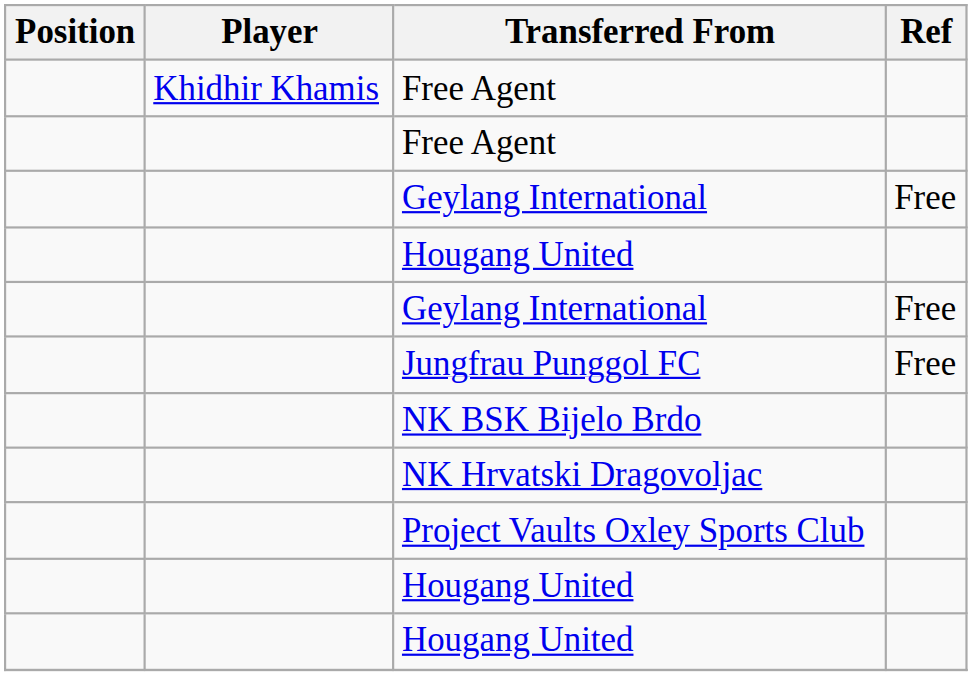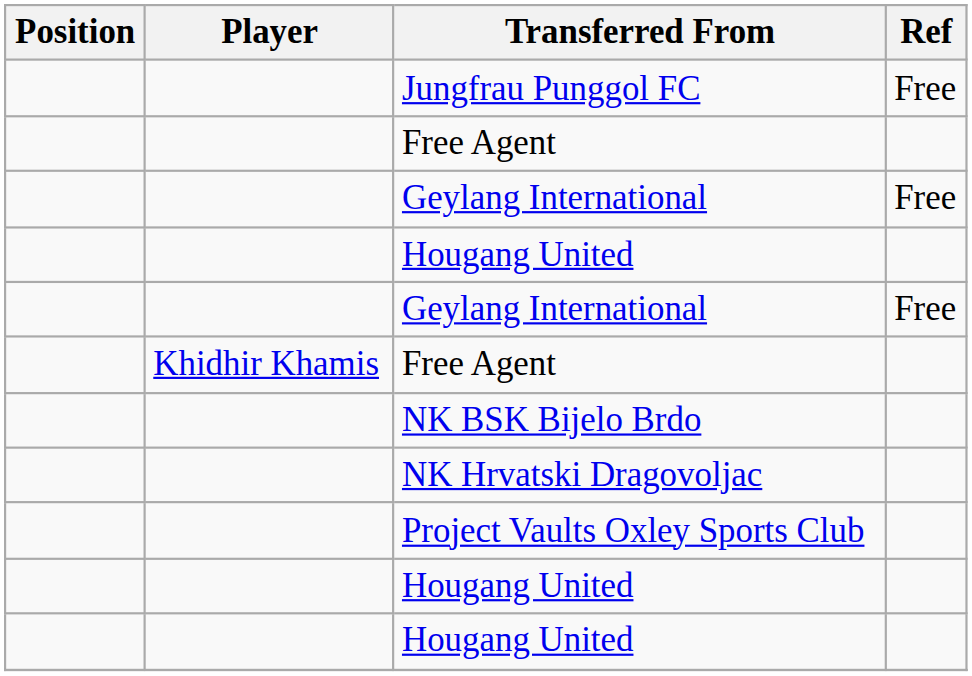 <table class="wikitable sortable" style="width:50%; text-align:center; font-size:100%; text-align:left;">
 <tr>
 <th><strong>Position</strong></th>
 <th><strong>Player</strong></th>
 <th><strong>Transferred From</strong></th>
 <th><strong>Ref</strong></th>
 </tr>
 <tr>
 <td></td>
-<td> <a href='#'>Khidhir Khamis</a></td>
-<td>Free Agent</td>
 <td></td>
+<td> <a href='#'>Jungfrau Punggol FC</a></td>
+<td>Free</td>
 </tr>
 <tr>
 <td></td>
 <td></td>
 <td>Free Agent</td>
 <td></td>
 </tr>
 <tr>
 <td></td>
 <td></td>
 <td> <a href='#'>Geylang International</a></td>
 <td>Free</td>
 </tr>
 <tr>
 <td></td>
 <td></td>
 <td> <a href='#'>Hougang United</a></td>
 <td></td>
 </tr>
 <tr>
 <td></td>
 <td></td>
 <td> <a href='#'>Geylang International</a></td>
 <td>Free </td>
 </tr>
 <tr>
 <td></td>
+<td> <a href='#'>Khidhir Khamis</a></td>
+<td>Free Agent</td>
 <td></td>
-<td> <a href='#'>Jungfrau Punggol FC</a></td>
-<td>Free</td>
 </tr>
 <tr>
 <td></td>
 <td></td>
 <td> <a href='#'>NK BSK Bijelo Brdo</a></td>
 <td></td>
 </tr>
 <tr>
 <td></td>
 <td></td>
 <td> <a href='#'>NK Hrvatski Dragovoljac</a></td>
 <td></td>
 </tr>
 <tr>
 <td></td>
 <td></td>
 <td> <a href='#'>Project Vaults Oxley Sports Club</a></td>
 <td></td>
 </tr>
 <tr>
 <td></td>
 <td></td>
 <td> <a href='#'>Hougang United</a></td>
 <td></td>
 </tr>
 <tr>
 <td></td>
 <td></td>
 <td> <a href='#'>Hougang United</a></td>
 <td></td>
 </tr>
 <tr>
 </tr>
 </table>
